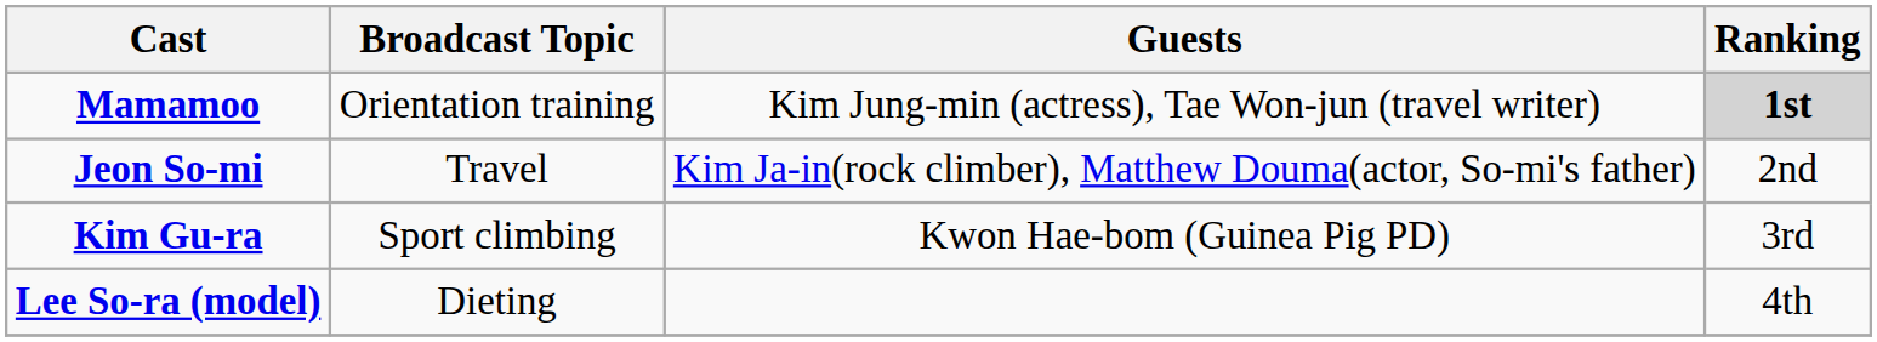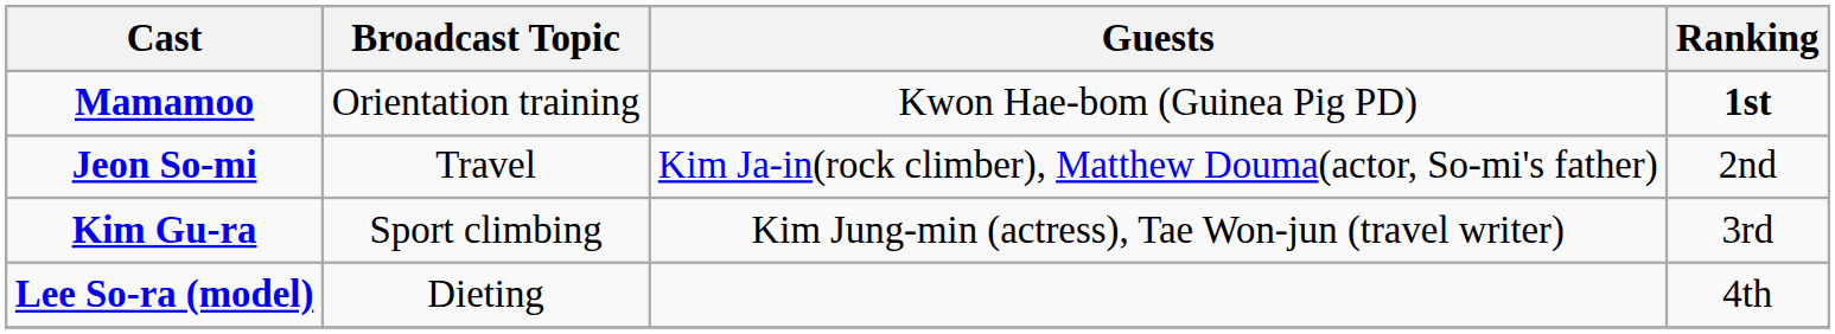 <table class="wikitable" style="font-size:90%;">
 <tr>
 <th>Cast</th>
 <th>Broadcast Topic</th>
 <th>Guests</th>
 <th>Ranking</th>
 </tr>
 <tr align="center">
 <td><strong><a href='#'>Mamamoo</a></strong></td>
 <td>Orientation training</td>
-<td>Kim Jung-min (actress), Tae Won-jun (travel writer)</td>
-<td style="background: lightgrey;"><strong>1st</strong></td>
+<td>Kwon Hae-bom (Guinea Pig PD)</td>
+<td><strong>1st</strong></td>
 </tr>
 <tr align="center">
 <td><strong><a href='#'>Jeon So-mi</a></strong></td>
 <td>Travel</td>
 <td><a href='#'>Kim Ja-in</a>(rock climber), <a href='#'>Matthew Douma</a>(actor, So-mi's father)</td>
 <td>2nd</td>
 </tr>
 <tr align="center">
 <td><strong><a href='#'>Kim Gu-ra</a></strong></td>
 <td>Sport climbing</td>
-<td>Kwon Hae-bom (Guinea Pig PD)</td>
+<td>Kim Jung-min (actress), Tae Won-jun (travel writer)</td>
 <td>3rd</td>
 </tr>
 <tr align="center">
 <td><strong><a href='#'>Lee So-ra (model)</a></strong></td>
 <td>Dieting</td>
 <td></td>
 <td>4th</td>
 </tr>
 <tr>
 </tr>
 </table>
